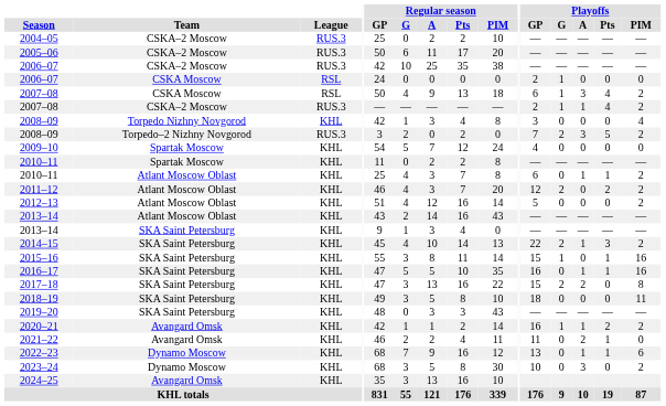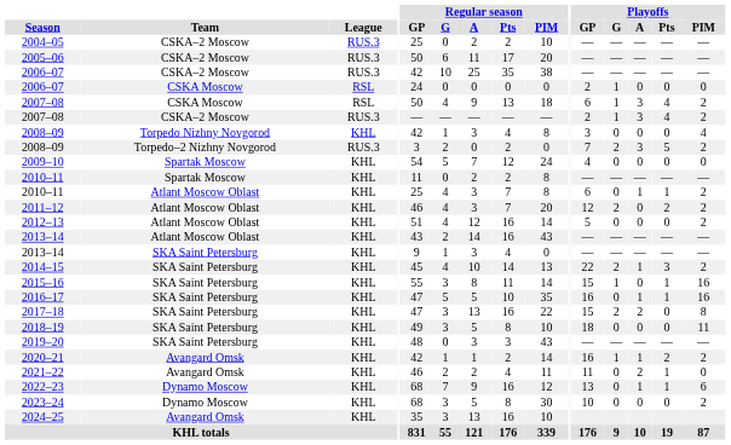 <table border="0" cellpadding="1" cellspacing="0" style="text-align:center; width:60em">
 <tr bgcolor="#e0e0e0">
 <th colspan="3" bgcolor="#ffffff"></th>
 <th rowspan="100" bgcolor="#ffffff"></th>
 <th colspan="5"><a href='#'>Regular season</a></th>
 <th rowspan="100" bgcolor="#ffffff"></th>
 <th colspan="5"><a href='#'>Playoffs</a></th>
 </tr>
 <tr bgcolor="#e0e0e0">
 <th><a href='#'>Season</a></th>
 <th>Team</th>
 <th>League</th>
 <th>GP</th>
 <th><a href='#'>G</a></th>
 <th><a href='#'>A</a></th>
 <th><a href='#'>Pts</a></th>
 <th><a href='#'>PIM</a></th>
 <th>GP</th>
 <th>G</th>
 <th>A</th>
 <th>Pts</th>
 <th>PIM</th>
 </tr>
 <tr>
 <td><a href='#'>2004–05</a></td>
 <td>CSKA–2 Moscow</td>
 <td><a href='#'>RUS.3</a></td>
 <td>25</td>
 <td>0</td>
 <td>2</td>
 <td>2</td>
 <td>10</td>
 <td>—</td>
 <td>—</td>
 <td>—</td>
 <td>—</td>
 <td>—</td>
 </tr>
 <tr bgcolor="#f0f0f0">
 <td><a href='#'>2005–06</a></td>
 <td>CSKA–2 Moscow</td>
 <td>RUS.3</td>
 <td>50</td>
 <td>6</td>
 <td>11</td>
 <td>17</td>
 <td>20</td>
 <td>—</td>
 <td>—</td>
 <td>—</td>
 <td>—</td>
 <td>—</td>
 </tr>
 <tr>
 <td><a href='#'>2006–07</a></td>
 <td>CSKA–2 Moscow</td>
 <td>RUS.3</td>
 <td>42</td>
 <td>10</td>
 <td>25</td>
 <td>35</td>
 <td>38</td>
 <td>—</td>
 <td>—</td>
 <td>—</td>
 <td>—</td>
 <td>—</td>
 </tr>
 <tr bgcolor="#f0f0f0">
 <td><a href='#'>2006–07</a></td>
 <td><a href='#'>CSKA Moscow</a></td>
 <td><a href='#'>RSL</a></td>
 <td>24</td>
 <td>0</td>
 <td>0</td>
 <td>0</td>
 <td>0</td>
 <td>2</td>
 <td>1</td>
 <td>0</td>
 <td>0</td>
 <td>0</td>
 </tr>
 <tr>
 <td><a href='#'>2007–08</a></td>
 <td>CSKA Moscow</td>
 <td>RSL</td>
 <td>50</td>
 <td>4</td>
 <td>9</td>
 <td>13</td>
 <td>18</td>
 <td>6</td>
 <td>1</td>
 <td>3</td>
 <td>4</td>
 <td>2</td>
 </tr>
 <tr bgcolor="#f0f0f0">
 <td 2007–08 Pervaya Liga season>2007–08</td>
 <td>CSKA–2 Moscow</td>
 <td>RUS.3</td>
 <td>—</td>
 <td>—</td>
 <td>—</td>
 <td>—</td>
 <td>—</td>
 <td>2</td>
 <td>1</td>
-<td>1</td>
+<td>3</td>
 <td>4</td>
 <td>2</td>
 </tr>
 <tr>
 <td><a href='#'>2008–09</a></td>
 <td><a href='#'>Torpedo Nizhny Novgorod</a></td>
 <td><a href='#'>KHL</a></td>
 <td>42</td>
 <td>1</td>
 <td>3</td>
 <td>4</td>
 <td>8</td>
 <td>3</td>
 <td>0</td>
 <td>0</td>
 <td>0</td>
 <td>4</td>
 </tr>
 <tr bgcolor="#f0f0f0">
 <td 2008–09 Pervaya Liga season>2008–09</td>
 <td>Torpedo–2 Nizhny Novgorod</td>
 <td>RUS.3</td>
 <td>3</td>
 <td>2</td>
 <td>0</td>
 <td>2</td>
 <td>0</td>
 <td>7</td>
 <td>2</td>
 <td>3</td>
 <td>5</td>
 <td>2</td>
 </tr>
 <tr>
 <td><a href='#'>2009–10</a></td>
 <td><a href='#'>Spartak Moscow</a></td>
 <td>KHL</td>
 <td>54</td>
 <td>5</td>
 <td>7</td>
 <td>12</td>
 <td>24</td>
 <td>4</td>
 <td>0</td>
 <td>0</td>
 <td>0</td>
 <td>0</td>
 </tr>
 <tr bgcolor="#f0f0f0">
 <td><a href='#'>2010–11</a></td>
 <td>Spartak Moscow</td>
 <td>KHL</td>
 <td>11</td>
 <td>0</td>
 <td>2</td>
 <td>2</td>
 <td>8</td>
 <td>—</td>
 <td>—</td>
 <td>—</td>
 <td>—</td>
 <td>—</td>
 </tr>
 <tr>
 <td>2010–11</td>
 <td><a href='#'>Atlant Moscow Oblast</a></td>
 <td>KHL</td>
 <td>25</td>
 <td>4</td>
 <td>3</td>
 <td>7</td>
 <td>8</td>
 <td>6</td>
 <td>0</td>
 <td>1</td>
 <td>1</td>
 <td>2</td>
 </tr>
 <tr bgcolor="#f0f0f0">
 <td><a href='#'>2011–12</a></td>
 <td>Atlant Moscow Oblast</td>
 <td>KHL</td>
 <td>46</td>
 <td>4</td>
 <td>3</td>
 <td>7</td>
 <td>20</td>
 <td>12</td>
 <td>2</td>
 <td>0</td>
 <td>2</td>
 <td>2</td>
 </tr>
 <tr>
 <td><a href='#'>2012–13</a></td>
 <td>Atlant Moscow Oblast</td>
 <td>KHL</td>
 <td>51</td>
 <td>4</td>
 <td>12</td>
 <td>16</td>
 <td>14</td>
 <td>5</td>
 <td>0</td>
 <td>0</td>
 <td>0</td>
 <td>2</td>
 </tr>
 <tr bgcolor="#f0f0f0">
 <td><a href='#'>2013–14</a></td>
 <td>Atlant Moscow Oblast</td>
 <td>KHL</td>
 <td>43</td>
 <td>2</td>
 <td>14</td>
 <td>16</td>
 <td>43</td>
 <td>—</td>
 <td>—</td>
 <td>—</td>
 <td>—</td>
 <td>—</td>
 </tr>
 <tr>
 <td>2013–14</td>
 <td><a href='#'>SKA Saint Petersburg</a></td>
 <td>KHL</td>
 <td>9</td>
 <td>1</td>
 <td>3</td>
 <td>4</td>
 <td>0</td>
 <td>—</td>
 <td>—</td>
 <td>—</td>
 <td>—</td>
 <td>—</td>
 </tr>
 <tr bgcolor="#f0f0f0">
 <td><a href='#'>2014–15</a></td>
 <td>SKA Saint Petersburg</td>
 <td>KHL</td>
 <td>45</td>
 <td>4</td>
 <td>10</td>
 <td>14</td>
 <td>13</td>
 <td>22</td>
 <td>2</td>
 <td>1</td>
 <td>3</td>
 <td>2</td>
 </tr>
 <tr>
 <td><a href='#'>2015–16</a></td>
 <td>SKA Saint Petersburg</td>
 <td>KHL</td>
 <td>55</td>
 <td>3</td>
 <td>8</td>
 <td>11</td>
 <td>14</td>
 <td>15</td>
 <td>1</td>
 <td>0</td>
 <td>1</td>
 <td>16</td>
 </tr>
 <tr bgcolor="#f0f0f0">
 <td><a href='#'>2016–17</a></td>
 <td>SKA Saint Petersburg</td>
 <td>KHL</td>
 <td>47</td>
 <td>5</td>
 <td>5</td>
 <td>10</td>
 <td>35</td>
 <td>16</td>
 <td>0</td>
 <td>1</td>
 <td>1</td>
 <td>16</td>
 </tr>
 <tr>
 <td><a href='#'>2017–18</a></td>
 <td>SKA Saint Petersburg</td>
 <td>KHL</td>
 <td>47</td>
 <td>3</td>
 <td>13</td>
 <td>16</td>
 <td>22</td>
 <td>15</td>
 <td>2</td>
 <td>2</td>
 <td>0</td>
 <td>8</td>
 </tr>
 <tr bgcolor="#f0f0f0">
 <td><a href='#'>2018–19</a></td>
 <td>SKA Saint Petersburg</td>
 <td>KHL</td>
 <td>49</td>
 <td>3</td>
 <td>5</td>
 <td>8</td>
 <td>10</td>
 <td>18</td>
 <td>0</td>
 <td>0</td>
 <td>0</td>
 <td>11</td>
 </tr>
 <tr>
 <td><a href='#'>2019–20</a></td>
 <td>SKA Saint Petersburg</td>
 <td>KHL</td>
 <td>48</td>
 <td>0</td>
 <td>3</td>
 <td>3</td>
 <td>43</td>
 <td>—</td>
 <td>—</td>
 <td>—</td>
 <td>—</td>
 <td>—</td>
 </tr>
 <tr bgcolor="#f0f0f0">
 <td><a href='#'>2020–21</a></td>
 <td><a href='#'>Avangard Omsk</a></td>
 <td>KHL</td>
 <td>42</td>
 <td>1</td>
 <td>1</td>
 <td>2</td>
 <td>14</td>
 <td>16</td>
 <td>1</td>
 <td>1</td>
 <td>2</td>
 <td>2</td>
 </tr>
 <tr>
 <td><a href='#'>2021–22</a></td>
 <td>Avangard Omsk</td>
 <td>KHL</td>
 <td>46</td>
 <td>2</td>
 <td>2</td>
 <td>4</td>
 <td>11</td>
 <td>11</td>
 <td>0</td>
 <td>2</td>
 <td>1</td>
 <td>0</td>
 </tr>
 <tr bgcolor="#f0f0f0">
 <td><a href='#'>2022–23</a></td>
 <td><a href='#'>Dynamo Moscow</a></td>
 <td>KHL</td>
 <td>68</td>
 <td>7</td>
 <td>9</td>
 <td>16</td>
 <td>12</td>
 <td>13</td>
 <td>0</td>
 <td>1</td>
 <td>1</td>
 <td>6</td>
 </tr>
 <tr>
 <td><a href='#'>2023–24</a></td>
 <td>Dynamo Moscow</td>
 <td>KHL</td>
 <td>68</td>
 <td>3</td>
 <td>5</td>
 <td>8</td>
 <td>30</td>
 <td>10</td>
 <td>0</td>
-<td>3</td>
+<td>0</td>
 <td>0</td>
 <td>2</td>
 </tr>
 <tr bgcolor="#f0f0f0">
 <td><a href='#'>2024–25</a></td>
 <td><a href='#'>Avangard Omsk</a></td>
 <td>KHL</td>
 <td>35</td>
 <td>3</td>
 <td>13</td>
 <td>16</td>
 <td>10</td>
 <td></td>
 <th></th>
 <td></td>
 <td></td>
 <td></td>
 </tr>
 <tr bgcolor="#e0e0e0">
 <th colspan="3">KHL totals</th>
 <th>831</th>
 <th>55</th>
 <th>121</th>
 <th>176</th>
 <th>339</th>
 <th>176</th>
 <th>9</th>
 <th>10</th>
 <th>19</th>
 <th>87</th>
 </tr>
 </table>
